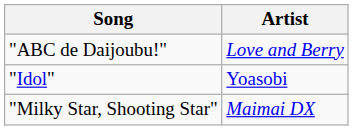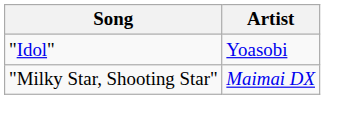 <table class="wikitable sortable" style="border-collapse:collapse;">
 <tr>
 <th scope="col">Song</th>
 <th scope="col">Artist</th>
-</tr>
-<tr>
-<td scope="row">"ABC de Daijoubu!"</td>
-<td><em><a href='#'>Love and Berry</a></em></td>
 </tr>
 <tr>
 <td scope="row">"<a href='#'>Idol</a>"</td>
 <td><a href='#'>Yoasobi</a></td>
 </tr>
 <tr>
 <td scope="row">"Milky Star, Shooting Star"</td>
 <td><em><a href='#'>Maimai DX</a></em></td>
 </tr>
 </table>
